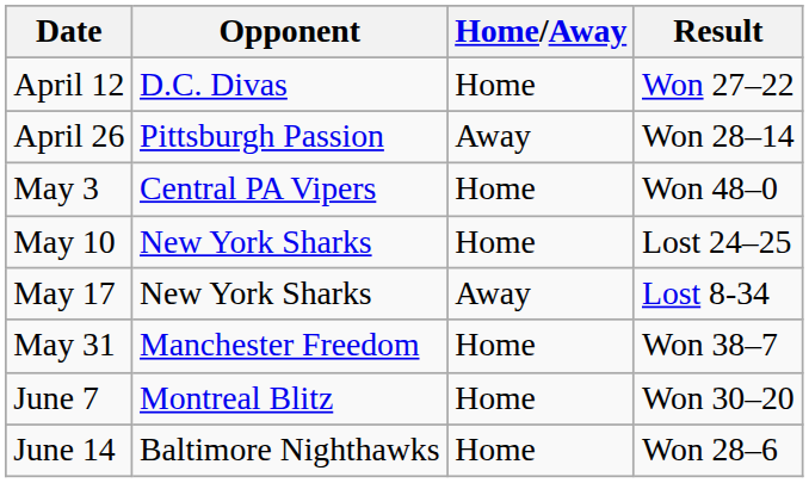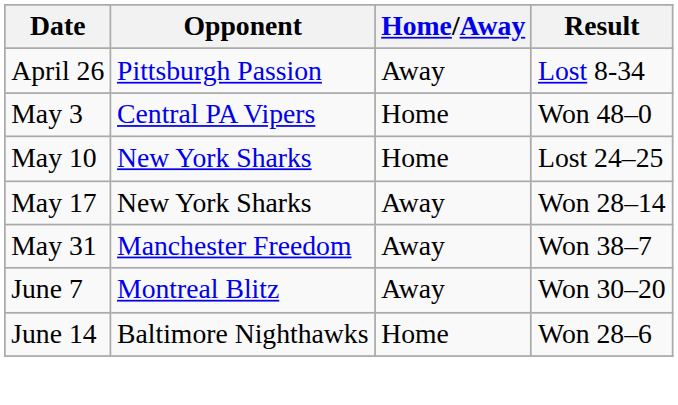 <table class="wikitable">
 <tr>
 <th>Date</th>
 <th>Opponent</th>
 <th><a href='#'>Home</a>/<a href='#'>Away</a></th>
 <th>Result</th>
 </tr>
 <tr>
-<td>April 12</td>
-<td><a href='#'>D.C. Divas</a></td>
-<td>Home</td>
-<td><a href='#'>Won</a> 27–22</td>
-</tr>
-<tr>
 <td>April 26</td>
 <td><a href='#'>Pittsburgh Passion</a></td>
 <td>Away</td>
-<td>Won 28–14</td>
+<td><a href='#'>Lost</a> 8-34</td>
 </tr>
 <tr>
 <td>May 3</td>
 <td><a href='#'>Central PA Vipers</a></td>
 <td>Home</td>
 <td>Won 48–0</td>
 </tr>
 <tr>
 <td>May 10</td>
 <td><a href='#'>New York Sharks</a></td>
 <td>Home</td>
 <td>Lost 24–25</td>
 </tr>
 <tr>
 <td>May 17</td>
 <td>New York Sharks</td>
 <td>Away</td>
-<td><a href='#'>Lost</a> 8-34</td>
+<td>Won 28–14</td>
 </tr>
 <tr>
 <td>May 31</td>
 <td><a href='#'>Manchester Freedom</a></td>
-<td>Home</td>
+<td>Away</td>
 <td>Won 38–7</td>
 </tr>
 <tr>
 <td>June 7</td>
 <td><a href='#'>Montreal Blitz</a></td>
-<td>Home</td>
+<td>Away</td>
 <td>Won 30–20</td>
 </tr>
 <tr>
 <td>June 14</td>
 <td>Baltimore Nighthawks</td>
 <td>Home</td>
 <td>Won 28–6</td>
 </tr>
 </table>
